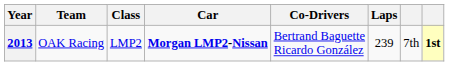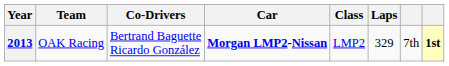 <table class="wikitable" style="text-align:center; font-size:90%">
 <tr>
 <th>Year</th>
 <th>Team</th>
+<th>Co-Drivers</th>
+<th>Car</th>
 <th>Class</th>
-<th>Car</th>
-<th>Co-Drivers</th>
 <th>Laps</th>
 <th></th>
 <th></th>
 </tr>
 <tr>
 <th><a href='#'>2013</a></th>
 <td align="left"> <a href='#'>OAK Racing</a></td>
+<td align="left"> <a href='#'>Bertrand Baguette</a><br> <a href='#'>Ricardo González</a></td>
+<td align="left"><strong><a href='#'>Morgan LMP2</a>-<a href='#'>Nissan</a></strong></td>
 <td><a href='#'>LMP2</a></td>
-<td align="left"><strong><a href='#'>Morgan LMP2</a>-<a href='#'>Nissan</a></strong></td>
-<td align="left"> <a href='#'>Bertrand Baguette</a><br> <a href='#'>Ricardo González</a></td>
-<td>239</td>
+<td>329</td>
 <td>7th</td>
 <td style="background:#FFFFBF;"><strong>1st</strong></td>
 </tr>
 </table>
